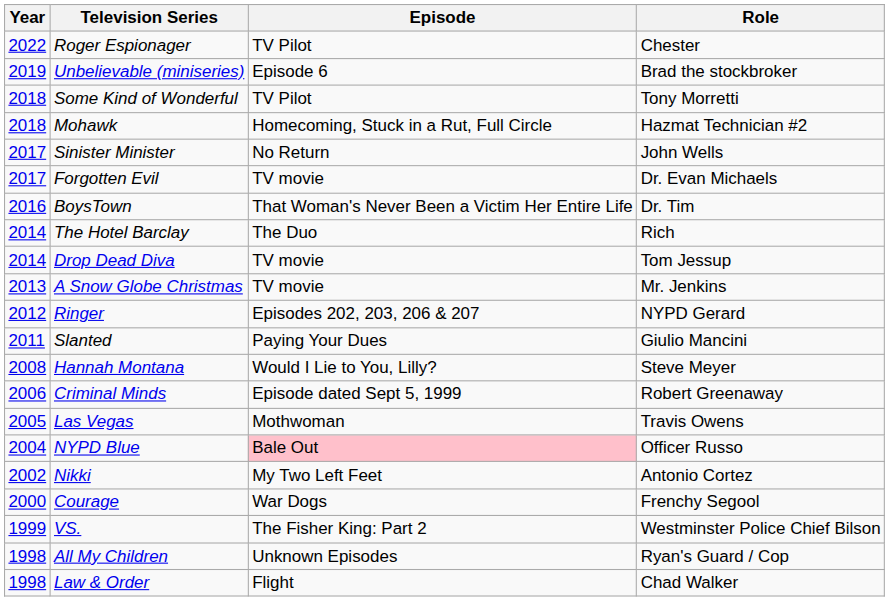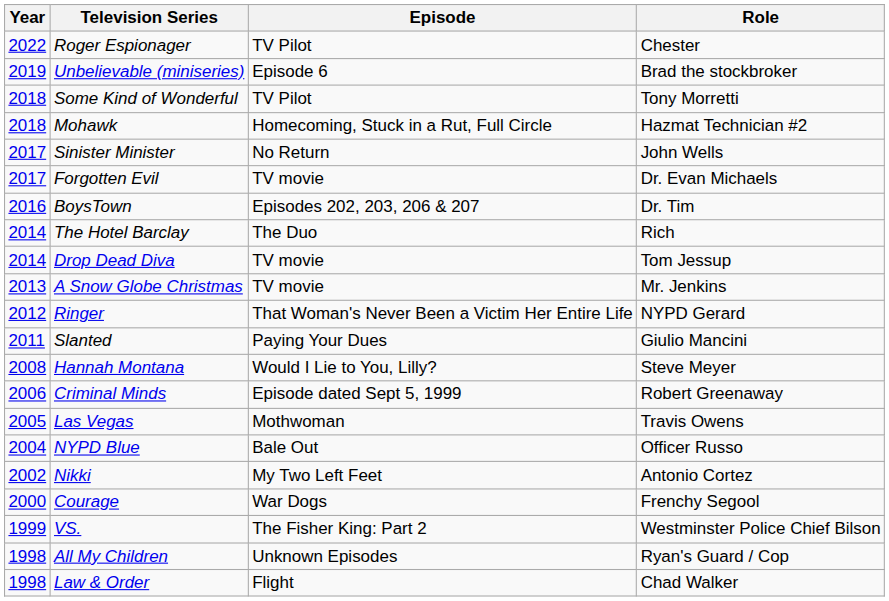 <table class="wikitable">
 <tr>
 <th>Year</th>
 <th>Television Series</th>
 <th>Episode</th>
 <th>Role</th>
 </tr>
 <tr>
 <td rowspan="1"><a href='#'>2022</a></td>
 <td><em>Roger Espionager</em></td>
 <td>TV Pilot</td>
 <td>Chester</td>
 </tr>
 <tr>
 <td rowspan="1"><a href='#'>2019</a></td>
 <td><em><a href='#'>Unbelievable (miniseries)</a></em></td>
 <td>Episode 6</td>
 <td>Brad the stockbroker</td>
 </tr>
 <tr>
 <td rowspan="1"><a href='#'>2018</a></td>
 <td><em>Some Kind of Wonderful</em></td>
 <td>TV Pilot</td>
 <td>Tony Morretti</td>
 </tr>
 <tr>
 <td rowspan="1"><a href='#'>2018</a></td>
 <td><em>Mohawk</em></td>
 <td>Homecoming, Stuck in a Rut, Full Circle</td>
 <td>Hazmat Technician #2</td>
 </tr>
 <tr>
 <td rowspan="1"><a href='#'>2017</a></td>
 <td><em>Sinister Minister</em></td>
 <td>No Return</td>
 <td>John Wells</td>
 </tr>
 <tr>
 <td rowspan="1"><a href='#'>2017</a></td>
 <td><em>Forgotten Evil</em></td>
 <td>TV movie</td>
 <td>Dr. Evan Michaels</td>
 </tr>
 <tr>
 <td rowspan="1"><a href='#'>2016</a></td>
 <td><em>BoysTown</em></td>
-<td>That Woman's Never Been a Victim Her Entire Life</td>
+<td>Episodes 202, 203, 206 & 207</td>
 <td>Dr. Tim</td>
 </tr>
 <tr>
 <td rowspan="1"><a href='#'>2014</a></td>
 <td><em>The Hotel Barclay</em></td>
 <td>The Duo</td>
 <td>Rich</td>
 </tr>
 <tr>
 <td rowspan="1"><a href='#'>2014</a></td>
 <td><em><a href='#'>Drop Dead Diva</a></em></td>
 <td>TV movie</td>
 <td>Tom Jessup</td>
 </tr>
 <tr>
 <td rowspan="1"><a href='#'>2013</a></td>
 <td><em><a href='#'>A Snow Globe Christmas</a></em></td>
 <td>TV movie</td>
 <td>Mr. Jenkins</td>
 </tr>
 <tr>
 <td rowspan="1"><a href='#'>2012</a></td>
 <td><em><a href='#'>Ringer</a></em></td>
-<td>Episodes 202, 203, 206 & 207</td>
+<td>That Woman's Never Been a Victim Her Entire Life</td>
 <td>NYPD Gerard</td>
 </tr>
 <tr>
 <td rowspan="1"><a href='#'>2011</a></td>
 <td><em>Slanted</em></td>
 <td>Paying Your Dues</td>
 <td>Giulio Mancini</td>
 </tr>
 <tr>
 <td rowspan="1"><a href='#'>2008</a></td>
 <td><em><a href='#'>Hannah Montana</a></em></td>
 <td>Would I Lie to You, Lilly?</td>
 <td>Steve Meyer</td>
 </tr>
 <tr>
 <td rowspan="1"><a href='#'>2006</a></td>
 <td><em><a href='#'>Criminal Minds</a></em></td>
 <td>Episode dated Sept 5, 1999</td>
 <td>Robert Greenaway</td>
 </tr>
 <tr>
 <td rowspan="1"><a href='#'>2005</a></td>
 <td><em><a href='#'>Las Vegas</a></em></td>
 <td>Mothwoman</td>
 <td>Travis Owens</td>
 </tr>
 <tr>
 <td rowspan="1"><a href='#'>2004</a></td>
 <td><em><a href='#'>NYPD Blue</a></em></td>
-<td style="background: pink;">Bale Out</td>
+<td>Bale Out</td>
 <td>Officer Russo</td>
 </tr>
 <tr>
 <td rowspan="1"><a href='#'>2002</a></td>
 <td><em><a href='#'>Nikki</a></em></td>
 <td>My Two Left Feet</td>
 <td>Antonio Cortez</td>
 </tr>
 <tr>
 <td rowspan="1"><a href='#'>2000</a></td>
 <td><em><a href='#'>Courage</a></em></td>
 <td>War Dogs</td>
 <td>Frenchy Segool</td>
 </tr>
 <tr>
 <td rowspan="1"><a href='#'>1999</a></td>
 <td><em><a href='#'>VS.</a></em></td>
 <td>The Fisher King: Part 2</td>
 <td>Westminster Police Chief Bilson</td>
 </tr>
 <tr>
 <td rowspan="1"><a href='#'>1998</a></td>
 <td><em><a href='#'>All My Children</a></em></td>
 <td>Unknown Episodes</td>
 <td>Ryan's Guard / Cop</td>
 </tr>
 <tr>
 <td rowspan="1"><a href='#'>1998</a></td>
 <td><em><a href='#'>Law & Order</a></em></td>
 <td>Flight</td>
 <td>Chad Walker</td>
 </tr>
 </table>
